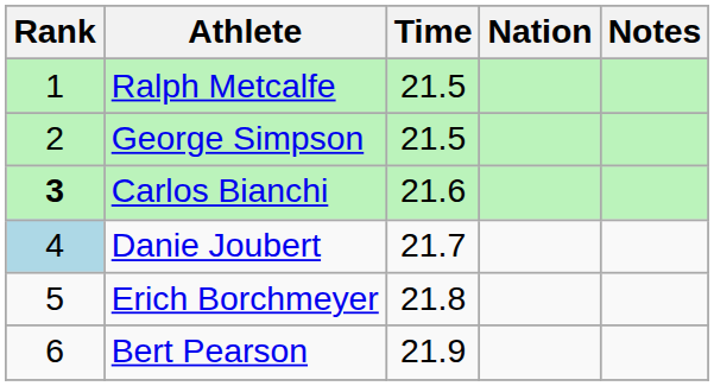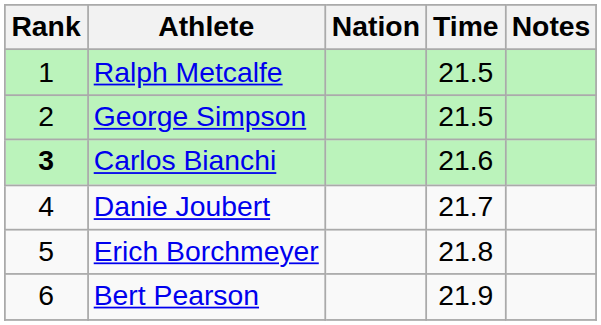 <table class="wikitable sortable" style="text-align:center">
 <tr>
 <th>Rank</th>
 <th>Athlete</th>
+<th>Nation</th>
 <th>Time</th>
-<th>Nation</th>
 <th>Notes</th>
 </tr>
 <tr bgcolor=bbf3bb>
 <td>1</td>
 <td align=left><a href='#'>Ralph Metcalfe</a></td>
+<td align=left></td>
 <td>21.5</td>
-<td align=left></td>
 <td></td>
 </tr>
 <tr bgcolor=bbf3bb>
 <td>2</td>
 <td align=left><a href='#'>George Simpson</a></td>
+<td align=left></td>
 <td>21.5</td>
-<td align=left></td>
 <td></td>
 </tr>
 <tr bgcolor=bbf3bb>
 <td><strong>3</strong></td>
 <td align=left><a href='#'>Carlos Bianchi</a></td>
+<td align=left></td>
 <td>21.6</td>
-<td align=left></td>
 <td></td>
 </tr>
 <tr>
-<td style="background: lightblue;">4</td>
+<td>4</td>
 <td align=left><a href='#'>Danie Joubert</a></td>
+<td align=left></td>
 <td>21.7</td>
-<td align=left></td>
 <td></td>
 </tr>
 <tr>
 <td>5</td>
 <td align=left><a href='#'>Erich Borchmeyer</a></td>
+<td align=left></td>
 <td>21.8</td>
-<td align=left></td>
 <td></td>
 </tr>
 <tr>
 <td>6</td>
 <td align=left><a href='#'>Bert Pearson</a></td>
+<td align=left></td>
 <td>21.9</td>
-<td align=left></td>
 <td></td>
 </tr>
 </table>
